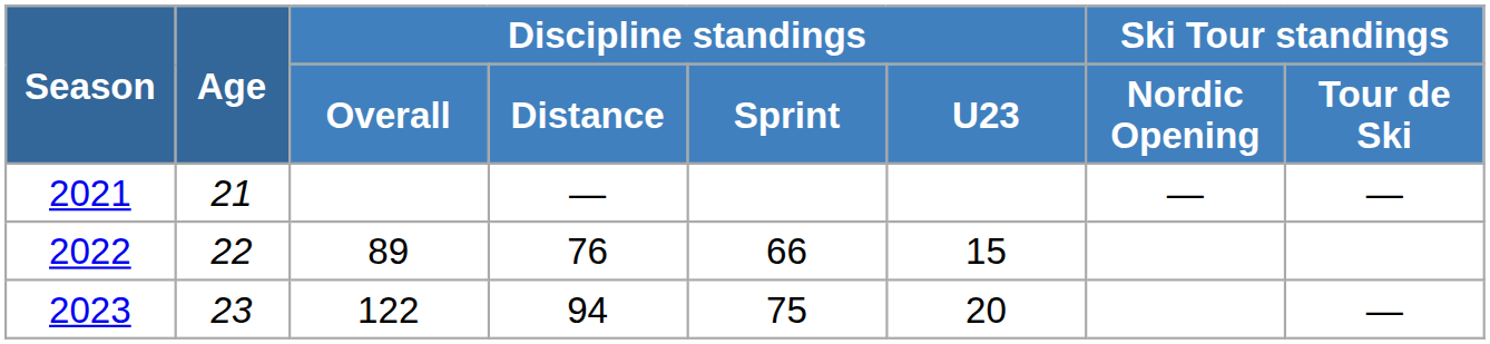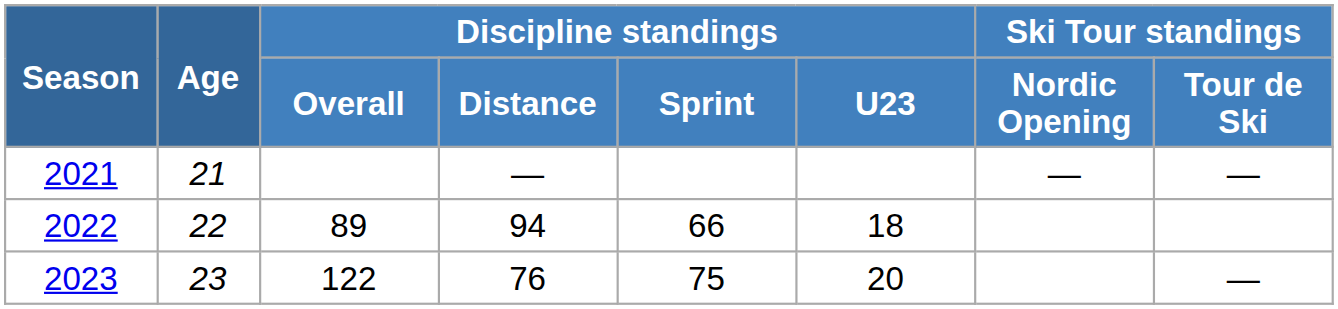 <table class="wikitable" style="font-size:95%; text-align:center; border:grey solid 1px; border-collapse:collapse; background:#ffffff;">
 <tr>
 <th style="background-color:#369; color:white; width:60px;" rowspan="2"> Season </th>
 <th style="background-color:#369; color:white; width:40px;" rowspan="2"> Age </th>
 <th style="background-color:#4180be; color:white;" colspan="4">Discipline standings</th>
 <th style="background-color:#4180be; color:white;" colspan="2">Ski Tour standings</th>
 </tr>
 <tr>
 <th style="background-color:#4180be; color:white; width:75px;">Overall</th>
 <th style="background-color:#4180be; color:white; width:75px;">Distance</th>
 <th style="background-color:#4180be; color:white; width:75px;">Sprint</th>
 <th style="background-color:#4180be; color:white; width:75px;">U23</th>
 <th style="background-color:#4180be; color:white; width:75px;">Nordic<br>Opening</th>
 <th style="background-color:#4180be; color:white; width:75px;">Tour de<br>Ski</th>
 </tr>
 <tr>
 <td><a href='#'>2021</a></td>
 <td><em>21</em></td>
 <td></td>
 <td>—</td>
 <td></td>
 <td></td>
 <td>—</td>
 <td>—</td>
 </tr>
 <tr>
 <td><a href='#'>2022</a></td>
 <td><em>22</em></td>
 <td>89</td>
-<td>76</td>
+<td>94</td>
 <td>66</td>
-<td>15</td>
+<td>18</td>
 <td></td>
 <td></td>
 </tr>
 <tr>
 <td><a href='#'>2023</a></td>
 <td><em>23</em></td>
 <td>122</td>
-<td>94</td>
+<td>76</td>
 <td>75</td>
 <td>20</td>
 <td></td>
 <td>—</td>
 </tr>
 </table>
